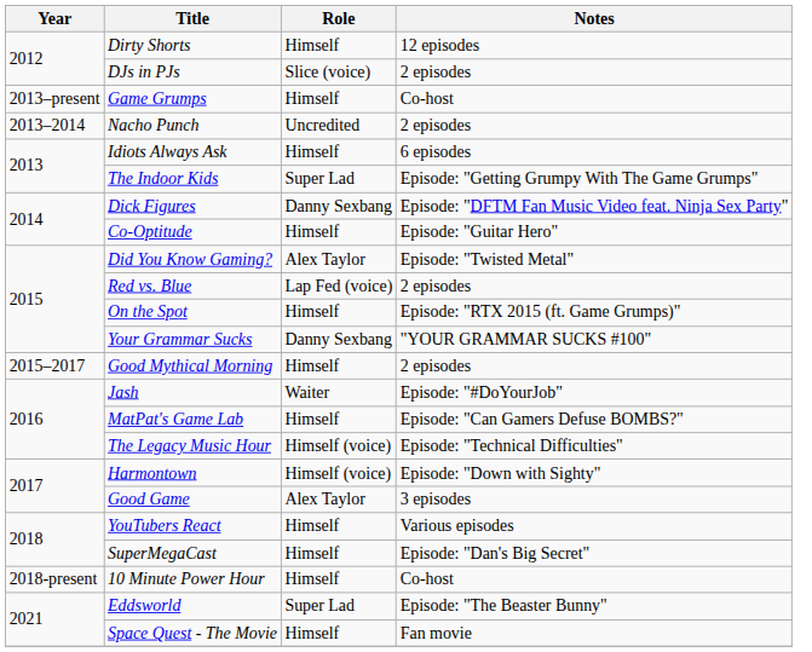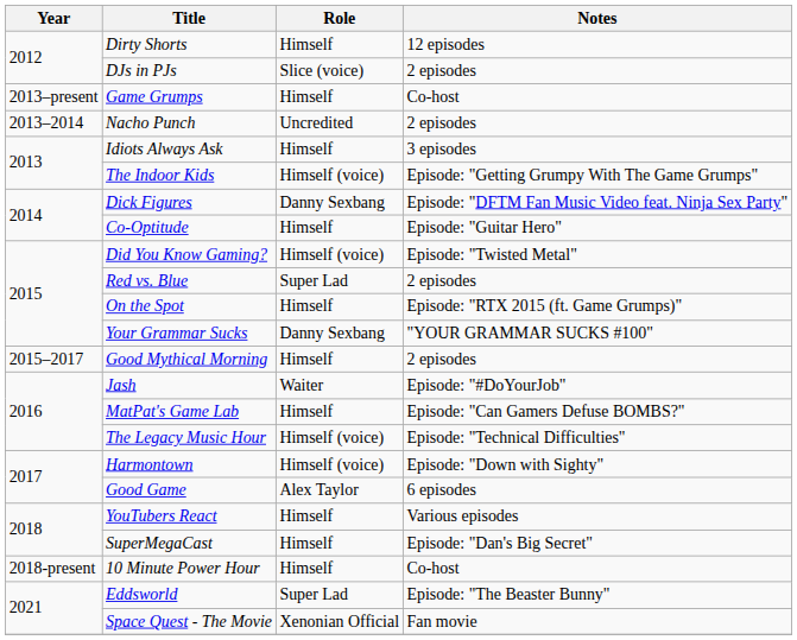 <table class="wikitable sortable">
 <tr>
 <th>Year</th>
 <th>Title</th>
 <th>Role</th>
 <th>Notes</th>
 </tr>
 <tr>
 <td rowspan="2">2012</td>
 <td><em>Dirty Shorts</em></td>
 <td>Himself</td>
 <td>12 episodes</td>
 </tr>
 <tr>
 <td><em>DJs in PJs</em></td>
 <td>Slice (voice)</td>
 <td>2 episodes</td>
 </tr>
 <tr>
 <td>2013–present</td>
 <td><em><a href='#'>Game Grumps</a></em></td>
 <td>Himself</td>
 <td>Co-host</td>
 </tr>
 <tr>
 <td>2013–2014</td>
 <td><em>Nacho Punch</em></td>
 <td>Uncredited</td>
 <td>2 episodes</td>
 </tr>
 <tr>
 <td rowspan="2">2013</td>
 <td><em>Idiots Always Ask</em></td>
 <td>Himself</td>
-<td>6 episodes</td>
+<td>3 episodes</td>
 </tr>
 <tr>
 <td><em><a href='#'>The Indoor Kids</a></em></td>
-<td>Super Lad</td>
+<td>Himself (voice)</td>
 <td>Episode: "Getting Grumpy With The Game Grumps"</td>
 </tr>
 <tr>
 <td rowspan="2">2014</td>
 <td><em><a href='#'>Dick Figures</a></em></td>
 <td>Danny Sexbang</td>
 <td>Episode: "<a href='#'>DFTM Fan Music Video feat. Ninja Sex Party</a>"</td>
 </tr>
 <tr>
 <td><em><a href='#'>Co-Optitude</a></em></td>
 <td>Himself</td>
 <td>Episode: "Guitar Hero"</td>
 </tr>
 <tr>
 <td rowspan="4">2015</td>
 <td><em><a href='#'>Did You Know Gaming?</a></em></td>
-<td>Alex Taylor</td>
+<td>Himself (voice)</td>
 <td>Episode: "Twisted Metal"</td>
 </tr>
 <tr>
 <td><em><a href='#'>Red vs. Blue</a></em></td>
-<td>Lap Fed (voice)</td>
+<td>Super Lad</td>
 <td>2 episodes</td>
 </tr>
 <tr>
 <td><em><a href='#'>On the Spot</a></em></td>
 <td>Himself</td>
 <td>Episode: "RTX 2015 (ft. Game Grumps)"</td>
 </tr>
 <tr>
 <td><em><a href='#'>Your Grammar Sucks</a></em></td>
 <td>Danny Sexbang</td>
 <td>"YOUR GRAMMAR SUCKS #100"</td>
 </tr>
 <tr>
 <td>2015–2017</td>
 <td><em><a href='#'>Good Mythical Morning</a></em></td>
 <td>Himself</td>
 <td>2 episodes</td>
 </tr>
 <tr>
 <td rowspan="3">2016</td>
 <td><em><a href='#'>Jash</a></em></td>
 <td>Waiter</td>
 <td>Episode: "#DoYourJob"</td>
 </tr>
 <tr>
 <td><em><a href='#'>MatPat's Game Lab</a></em></td>
 <td>Himself</td>
 <td>Episode: "Can Gamers Defuse BOMBS?"</td>
 </tr>
 <tr>
 <td><em><a href='#'>The Legacy Music Hour</a></em></td>
 <td>Himself (voice)</td>
 <td>Episode: "Technical Difficulties"</td>
 </tr>
 <tr>
 <td rowspan="2">2017</td>
 <td><em><a href='#'>Harmontown</a></em></td>
 <td>Himself (voice)</td>
 <td>Episode: "Down with Sighty"</td>
 </tr>
 <tr>
 <td><em><a href='#'>Good Game</a></em></td>
 <td>Alex Taylor</td>
-<td>3 episodes</td>
+<td>6 episodes</td>
 </tr>
 <tr>
 <td rowspan="2">2018</td>
 <td><em><a href='#'>YouTubers React</a></em></td>
 <td>Himself</td>
 <td>Various episodes</td>
 </tr>
 <tr>
 <td><em>SuperMegaCast</em></td>
 <td>Himself</td>
 <td>Episode: "Dan's Big Secret"</td>
 </tr>
 <tr>
 <td rowspan="1">2018-present</td>
 <td><em>10 Minute Power Hour</em></td>
 <td>Himself</td>
 <td>Co-host</td>
 </tr>
 <tr>
 <td rowspan="2">2021</td>
 <td><em><a href='#'>Eddsworld</a></em></td>
 <td>Super Lad</td>
 <td>Episode: "The Beaster Bunny"</td>
 </tr>
 <tr>
 <td><em><a href='#'>Space Quest</a> - The Movie</td>
-<td>Himself</td>
+<td>Xenonian Official</td>
 <td>Fan movie</td>
 </tr>
 <tr>
 </tr>
 </table>
